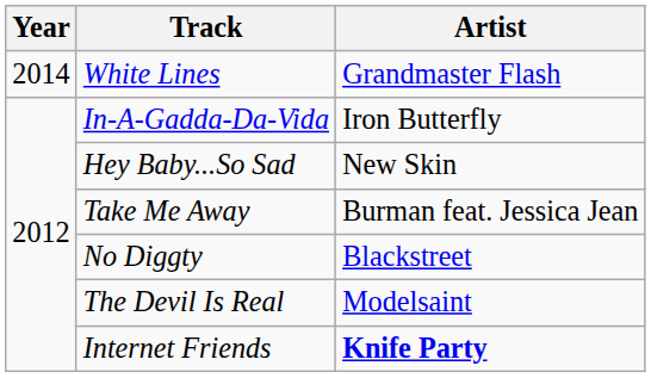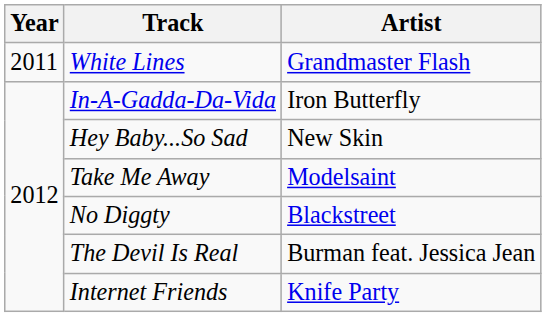 <table class="wikitable">
 <tr>
 <th>Year</th>
 <th>Track</th>
 <th>Artist</th>
 </tr>
 <tr>
-<td>2014</td>
+<td>2011</td>
 <td><em><a href='#'>White Lines</a></em></td>
 <td><a href='#'>Grandmaster Flash</a></td>
 </tr>
 <tr>
 <td rowspan="6">2012</td>
 <td><em><a href='#'>In-A-Gadda-Da-Vida</a></em></td>
 <td>Iron Butterfly</td>
 </tr>
 <tr>
 <td><em>Hey Baby...So Sad</em></td>
 <td>New Skin</td>
 </tr>
 <tr>
 <td><em>Take Me Away</em></td>
-<td>Burman feat. Jessica Jean</td>
+<td><a href='#'>Modelsaint</a></td>
 </tr>
 <tr>
 <td><em>No Diggty</em></td>
 <td><a href='#'>Blackstreet</a></td>
 </tr>
 <tr>
 <td><em>The Devil Is Real</em></td>
-<td><a href='#'>Modelsaint</a></td>
+<td>Burman feat. Jessica Jean</td>
 </tr>
 <tr>
 <td><em>Internet Friends</em></td>
-<td><strong><a href='#'>Knife Party</a></strong></td>
+<td><a href='#'>Knife Party</a></td>
 </tr>
 </table>
